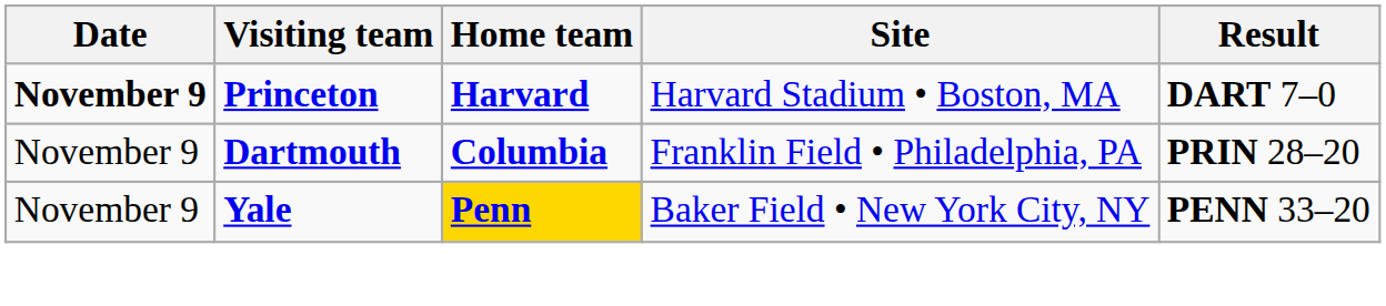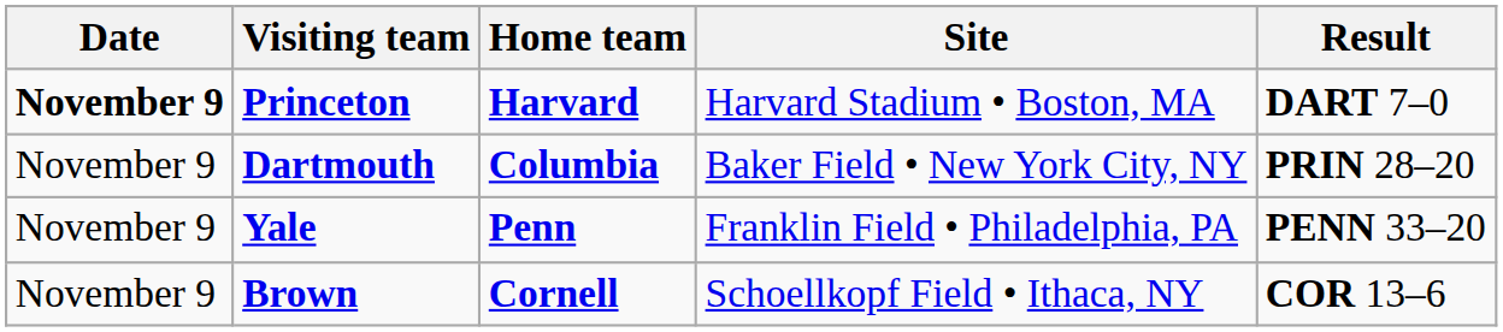 <table class="wikitable">
 <tr>
 <th>Date</th>
 <th>Visiting team</th>
 <th>Home team</th>
 <th>Site</th>
 <th>Result</th>
 </tr>
 <tr>
 <td><strong>November 9</strong></td>
 <td><strong><a href='#'>Princeton</a></strong></td>
 <td><strong><a href='#'>Harvard</a></strong></td>
 <td><a href='#'>Harvard Stadium</a> • <a href='#'>Boston, MA</a></td>
 <td><strong>DART</strong> 7–0</td>
 </tr>
 <tr>
 <td>November 9</td>
 <td><strong><a href='#'>Dartmouth</a></strong></td>
 <td><strong><a href='#'>Columbia</a></strong></td>
-<td><a href='#'>Franklin Field</a> • <a href='#'>Philadelphia, PA</a></td>
+<td><a href='#'>Baker Field</a> • <a href='#'>New York City, NY</a></td>
 <td><strong>PRIN</strong> 28–20</td>
 </tr>
 <tr>
 <td>November 9</td>
 <td><strong><a href='#'>Yale</a></strong></td>
-<td style="background: gold;"><strong><a href='#'>Penn</a></strong></td>
-<td><a href='#'>Baker Field</a> • <a href='#'>New York City, NY</a></td>
+<td><strong><a href='#'>Penn</a></strong></td>
+<td><a href='#'>Franklin Field</a> • <a href='#'>Philadelphia, PA</a></td>
 <td><strong>PENN</strong> 33–20</td>
 </tr>
+<tr>
+<td>November 9</td>
+<td><strong><a href='#'>Brown</a></strong></td>
+<td><strong><a href='#'>Cornell</a></strong></td>
+<td><a href='#'>Schoellkopf Field</a> • <a href='#'>Ithaca, NY</a></td>
+<td><strong>COR</strong> 13–6</td>
+</tr>
 </table>
